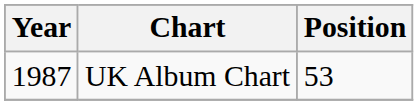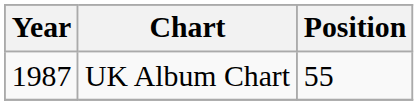 <table class="wikitable">
 <tr>
 <th>Year</th>
 <th>Chart</th>
 <th>Position</th>
 </tr>
 <tr>
 <td>1987</td>
 <td>UK Album Chart</td>
-<td>53</td>
+<td>55</td>
 </tr>
 <tr>
 </tr>
 </table>
